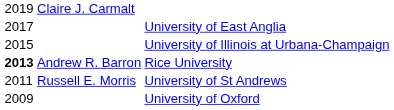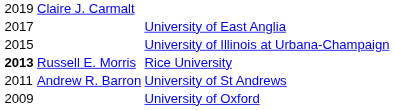 <table>
 <tr>
 <td>2019</td>
 <td><a href='#'>Claire J. Carmalt</a></td>
 <td></td>
 </tr>
 <tr>
 <td>2017</td>
 <td></td>
 <td><a href='#'>University of East Anglia</a></td>
 </tr>
 <tr>
 <td>2015</td>
 <td></td>
 <td><a href='#'>University of Illinois at Urbana-Champaign</a></td>
 </tr>
 <tr>
 <td><strong>2013</strong></td>
-<td><a href='#'>Andrew R. Barron</a></td>
+<td><a href='#'>Russell E. Morris</a></td>
 <td><a href='#'>Rice University</a></td>
 </tr>
 <tr>
 <td>2011</td>
-<td><a href='#'>Russell E. Morris</a></td>
+<td><a href='#'>Andrew R. Barron</a></td>
 <td><a href='#'>University of St Andrews</a></td>
 </tr>
 <tr>
 <td>2009</td>
 <td></td>
 <td><a href='#'>University of Oxford</a></td>
 </tr>
 </table>
